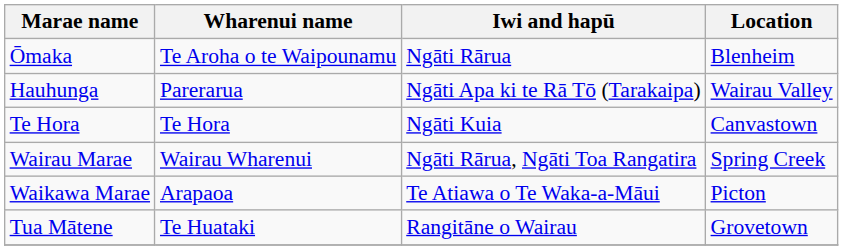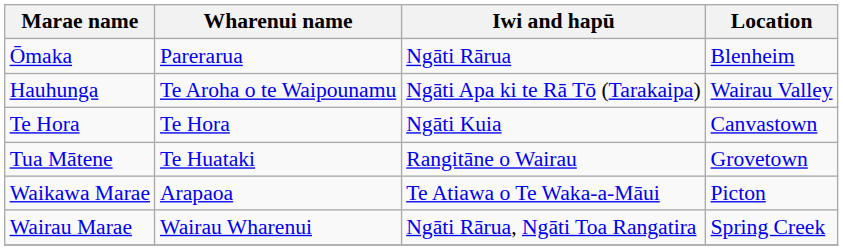 <table class="wikitable sortable">
 <tr>
 <th>Marae name</th>
 <th>Wharenui name</th>
 <th>Iwi and hapū</th>
 <th>Location</th>
 </tr>
 <tr>
 <td><a href='#'>Ōmaka</a></td>
-<td><a href='#'>Te Aroha o te Waipounamu</a></td>
+<td><a href='#'>Parerarua</a></td>
 <td><a href='#'>Ngāti Rārua</a></td>
 <td><a href='#'>Blenheim</a></td>
 </tr>
 <tr>
 <td><a href='#'>Hauhunga</a></td>
-<td><a href='#'>Parerarua</a></td>
+<td><a href='#'>Te Aroha o te Waipounamu</a></td>
 <td><a href='#'>Ngāti Apa ki te Rā Tō</a> (<a href='#'>Tarakaipa</a>)</td>
 <td><a href='#'>Wairau Valley</a></td>
 </tr>
 <tr>
 <td><a href='#'>Te Hora</a></td>
 <td><a href='#'>Te Hora</a></td>
 <td><a href='#'>Ngāti Kuia</a></td>
 <td><a href='#'>Canvastown</a></td>
 </tr>
 <tr>
-<td><a href='#'>Wairau Marae</a></td>
-<td><a href='#'>Wairau Wharenui</a></td>
-<td><a href='#'>Ngāti Rārua</a>, <a href='#'>Ngāti Toa Rangatira</a></td>
-<td><a href='#'>Spring Creek</a></td>
+<td><a href='#'>Tua Mātene</a></td>
+<td><a href='#'>Te Huataki</a></td>
+<td><a href='#'>Rangitāne o Wairau</a></td>
+<td><a href='#'>Grovetown</a></td>
 </tr>
 <tr>
 <td><a href='#'>Waikawa Marae</a></td>
 <td><a href='#'>Arapaoa</a></td>
 <td><a href='#'>Te Atiawa o Te Waka-a-Māui</a></td>
 <td><a href='#'>Picton</a></td>
 </tr>
 <tr>
-<td><a href='#'>Tua Mātene</a></td>
-<td><a href='#'>Te Huataki</a></td>
-<td><a href='#'>Rangitāne o Wairau</a></td>
-<td><a href='#'>Grovetown</a></td>
+<td><a href='#'>Wairau Marae</a></td>
+<td><a href='#'>Wairau Wharenui</a></td>
+<td><a href='#'>Ngāti Rārua</a>, <a href='#'>Ngāti Toa Rangatira</a></td>
+<td><a href='#'>Spring Creek</a></td>
 </tr>
 <tr>
 </tr>
 </table>
